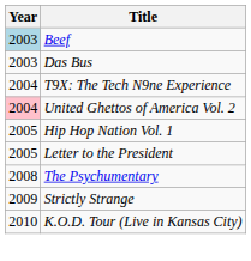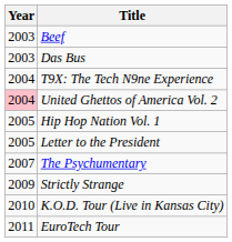 <table class="wikitable sortable">
 <tr>
 <th>Year</th>
 <th>Title</th>
 </tr>
 <tr>
-<td style="background: lightblue;">2003</td>
+<td>2003</td>
 <td><em><a href='#'>Beef</a></em></td>
 </tr>
 <tr>
 <td>2003</td>
 <td><em>Das Bus</em></td>
 </tr>
 <tr>
 <td>2004</td>
 <td><em>T9X: The Tech N9ne Experience</em></td>
 </tr>
 <tr>
 <td style="background: pink;">2004</td>
 <td><em>United Ghettos of America Vol. 2</em></td>
 </tr>
 <tr>
 <td>2005</td>
 <td><em>Hip Hop Nation Vol. 1</em></td>
 </tr>
 <tr>
 <td>2005</td>
 <td><em>Letter to the President</em></td>
 </tr>
 <tr>
-<td>2008</td>
+<td>2007</td>
 <td><em><a href='#'>The Psychumentary</a></em></td>
 </tr>
 <tr>
 <td>2009</td>
 <td><em>Strictly Strange</em></td>
 </tr>
 <tr>
 <td>2010</td>
 <td><em>K.O.D. Tour (Live in Kansas City)</em></td>
 </tr>
+<tr>
+<td>2011</td>
+<td><em>EuroTech Tour</em></td>
+</tr>
 </table>
